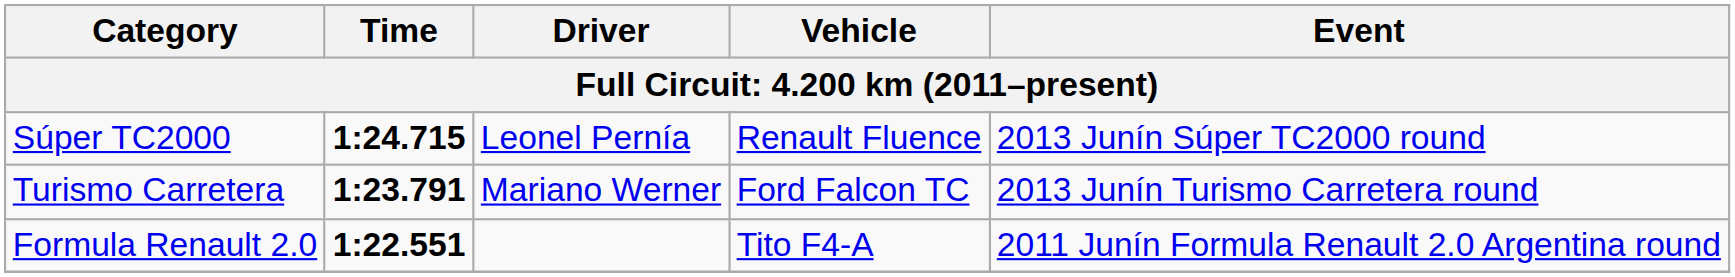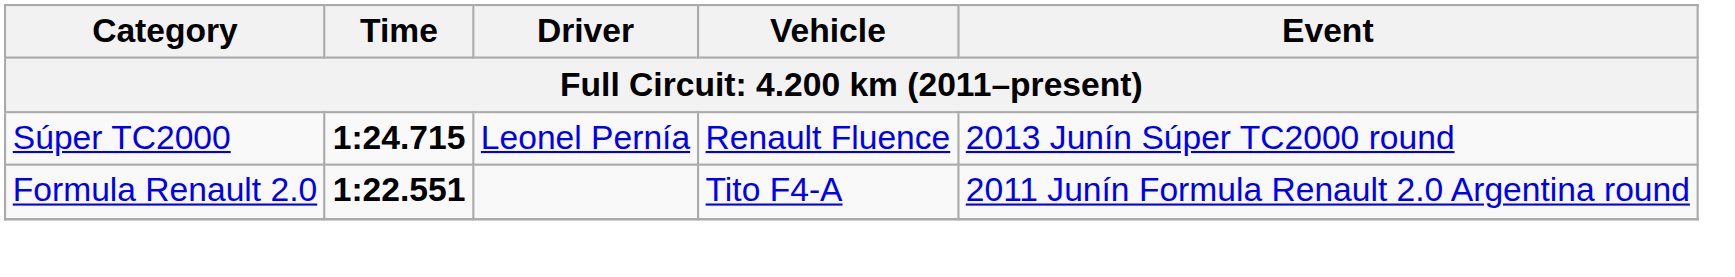 <table class="wikitable">
 <tr>
 <th>Category</th>
 <th>Time</th>
 <th>Driver</th>
 <th>Vehicle</th>
 <th>Event</th>
 </tr>
 <tr>
 <th colspan=5>Full Circuit: 4.200 km (2011–present)</th>
 </tr>
 <tr>
 <td><a href='#'>Súper TC2000</a></td>
 <td><strong>1:24.715</strong></td>
 <td><a href='#'>Leonel Pernía</a></td>
 <td><a href='#'>Renault Fluence</a></td>
 <td><a href='#'>2013 Junín Súper TC2000 round</a></td>
 </tr>
 <tr>
-<td><a href='#'>Turismo Carretera</a></td>
-<td><strong>1:23.791</strong></td>
-<td><a href='#'>Mariano Werner</a></td>
-<td><a href='#'>Ford Falcon TC</a></td>
-<td><a href='#'>2013 Junín Turismo Carretera round</a></td>
-</tr>
-<tr>
 <td><a href='#'>Formula Renault 2.0</a></td>
 <td><strong>1:22.551</strong></td>
 <td></td>
 <td><a href='#'>Tito F4-A</a></td>
 <td><a href='#'>2011 Junín Formula Renault 2.0 Argentina round</a></td>
 </tr>
 <tr>
 </tr>
 </table>
